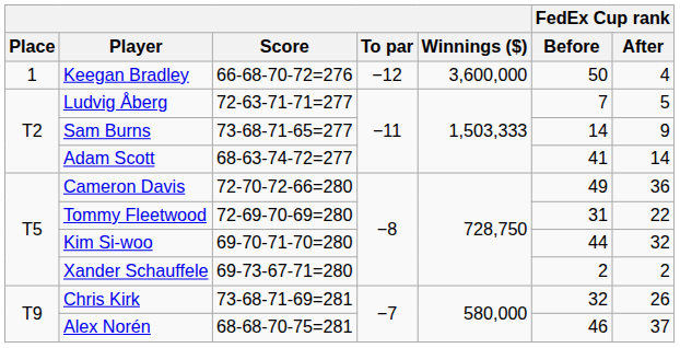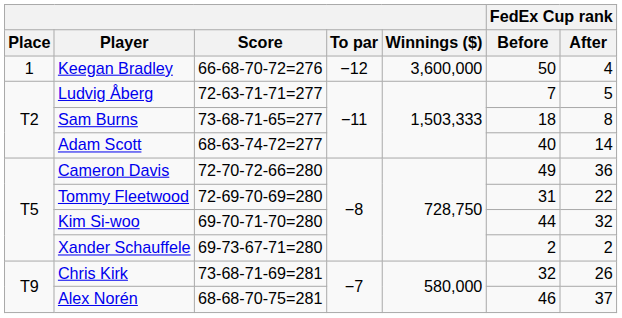 <table class=wikitable>
 <tr>
 <th colspan=5></th>
 <th colspan=2>FedEx Cup rank</th>
 </tr>
 <tr>
 <th>Place</th>
 <th>Player</th>
 <th>Score</th>
 <th>To par</th>
 <th>Winnings ($)</th>
 <th>Before</th>
 <th>After</th>
 </tr>
 <tr>
 <td align=center>1</td>
 <td> <a href='#'>Keegan Bradley</a></td>
 <td align=center>66-68-70-72=276</td>
 <td align=center>−12</td>
 <td align=right>3,600,000</td>
 <td align=right>50</td>
 <td align=right>4</td>
 </tr>
 <tr>
 <td rowspan=3 align=center>T2</td>
 <td> <a href='#'>Ludvig Åberg</a></td>
 <td align=center>72-63-71-71=277</td>
 <td rowspan=3 align=center>−11</td>
 <td rowspan=3 align=right>1,503,333</td>
 <td align=right>7</td>
 <td align=right>5</td>
 </tr>
 <tr>
 <td> <a href='#'>Sam Burns</a></td>
 <td>73-68-71-65=277</td>
-<td align=right>14</td>
-<td align=right>9</td>
+<td align=right>18</td>
+<td align=right>8</td>
 </tr>
 <tr>
 <td> <a href='#'>Adam Scott</a></td>
 <td>68-63-74-72=277</td>
-<td align=right>41</td>
+<td align=right>40</td>
 <td align=right>14</td>
 </tr>
 <tr>
 <td rowspan=4 align=center>T5</td>
 <td> <a href='#'>Cameron Davis</a></td>
 <td align=center>72-70-72-66=280</td>
 <td rowspan=4 align=center>−8</td>
 <td rowspan=4 align=right>728,750</td>
 <td align=right>49</td>
 <td align=right>36</td>
 </tr>
 <tr>
 <td> <a href='#'>Tommy Fleetwood</a></td>
 <td>72-69-70-69=280</td>
 <td align=right>31</td>
 <td align=right>22</td>
 </tr>
 <tr>
 <td> <a href='#'>Kim Si-woo</a></td>
 <td>69-70-71-70=280</td>
 <td align=right>44</td>
 <td align=right>32</td>
 </tr>
 <tr>
 <td> <a href='#'>Xander Schauffele</a></td>
 <td>69-73-67-71=280</td>
 <td align=right>2</td>
 <td align=right>2</td>
 </tr>
 <tr>
 <td rowspan=2 align=center>T9</td>
 <td> <a href='#'>Chris Kirk</a></td>
 <td align=center>73-68-71-69=281</td>
 <td rowspan=2 align=center>−7</td>
 <td rowspan=2 align=right>580,000</td>
 <td align=right>32</td>
 <td align=right>26</td>
 </tr>
 <tr>
 <td> <a href='#'>Alex Norén</a></td>
 <td>68-68-70-75=281</td>
 <td align=right>46</td>
 <td align=right>37</td>
 </tr>
 </table>
